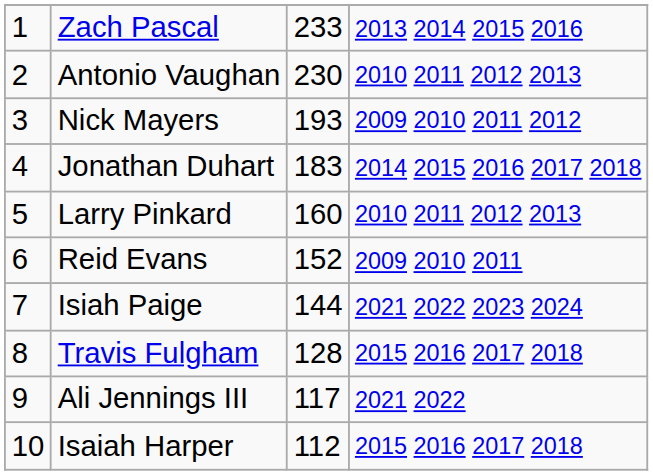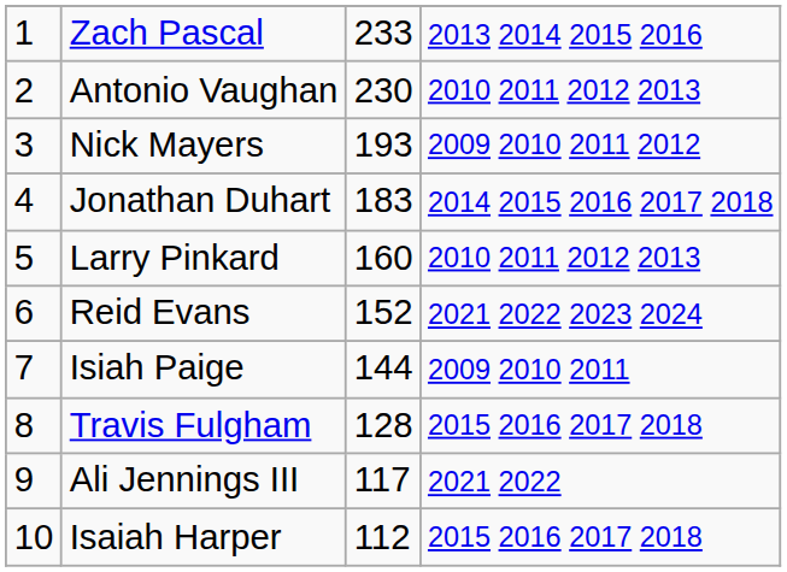 <table class="wikitable">
 <tr>
 </tr>
 <tr>
 <td>1</td>
 <td><a href='#'>Zach Pascal</a></td>
 <td>233</td>
 <td style="font-size:80%;"><a href='#'>2013</a> <a href='#'>2014</a> <a href='#'>2015</a> <a href='#'>2016</a></td>
 </tr>
 <tr>
 <td>2</td>
 <td>Antonio Vaughan</td>
 <td>230</td>
 <td style="font-size:80%;"><a href='#'>2010</a> <a href='#'>2011</a> <a href='#'>2012</a> <a href='#'>2013</a></td>
 </tr>
 <tr>
 <td>3</td>
 <td>Nick Mayers</td>
 <td>193</td>
 <td style="font-size:80%;"><a href='#'>2009</a> <a href='#'>2010</a> <a href='#'>2011</a> <a href='#'>2012</a></td>
 </tr>
 <tr>
 <td>4</td>
 <td>Jonathan Duhart</td>
 <td>183</td>
 <td style="font-size:80%;"><a href='#'>2014</a> <a href='#'>2015</a> <a href='#'>2016</a> <a href='#'>2017</a> <a href='#'>2018</a></td>
 </tr>
 <tr>
 <td>5</td>
 <td>Larry Pinkard</td>
 <td>160</td>
 <td style="font-size:80%;"><a href='#'>2010</a> <a href='#'>2011</a> <a href='#'>2012</a> <a href='#'>2013</a></td>
 </tr>
 <tr>
 <td>6</td>
 <td>Reid Evans</td>
 <td>152</td>
-<td style="font-size:80%;"><a href='#'>2009</a> <a href='#'>2010</a> <a href='#'>2011</a></td>
+<td style="font-size:80%;"><a href='#'>2021</a> <a href='#'>2022</a> <a href='#'>2023</a> <a href='#'>2024</a></td>
 </tr>
 <tr>
 <td>7</td>
 <td>Isiah Paige</td>
 <td>144</td>
-<td style="font-size:80%;"><a href='#'>2021</a> <a href='#'>2022</a> <a href='#'>2023</a> <a href='#'>2024</a></td>
+<td style="font-size:80%;"><a href='#'>2009</a> <a href='#'>2010</a> <a href='#'>2011</a></td>
 </tr>
 <tr>
 <td>8</td>
 <td><a href='#'>Travis Fulgham</a></td>
 <td>128</td>
 <td style="font-size:80%;"><a href='#'>2015</a> <a href='#'>2016</a> <a href='#'>2017</a> <a href='#'>2018</a></td>
 </tr>
 <tr>
 <td>9</td>
 <td>Ali Jennings III</td>
 <td>117</td>
 <td style="font-size:80%;"><a href='#'>2021</a> <a href='#'>2022</a></td>
 </tr>
 <tr>
 <td>10</td>
 <td>Isaiah Harper</td>
 <td>112</td>
 <td style="font-size:80%;"><a href='#'>2015</a> <a href='#'>2016</a> <a href='#'>2017</a> <a href='#'>2018</a></td>
 </tr>
 </table>
